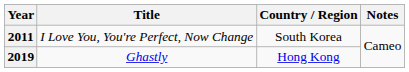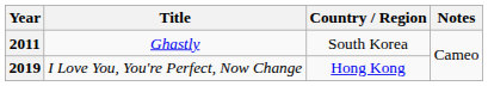 <table class="wikitable plainrowheaders" style="text-align:center">
 <tr>
 <th scope="col">Year</th>
 <th scope="col">Title</th>
 <th>Country / Region</th>
 <th scope="col">Notes</th>
 </tr>
 <tr>
 <th scope="row">2011</th>
-<td><em>I Love You, You're Perfect, Now Change </em></td>
+<td><em><a href='#'>Ghastly</a></em></td>
 <td>South Korea</td>
 <td rowspan="2">Cameo</td>
 </tr>
 <tr>
 <th scope="row">2019</th>
-<td><em><a href='#'>Ghastly</a></em></td>
+<td><em>I Love You, You're Perfect, Now Change </em></td>
 <td><a href='#'>Hong Kong</a></td>
 </tr>
 </table>
